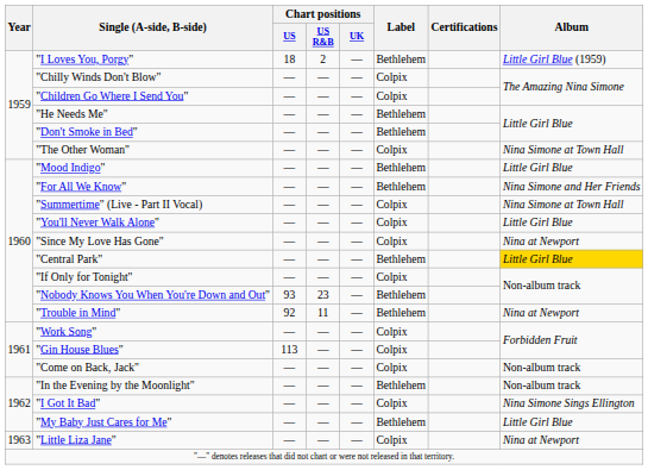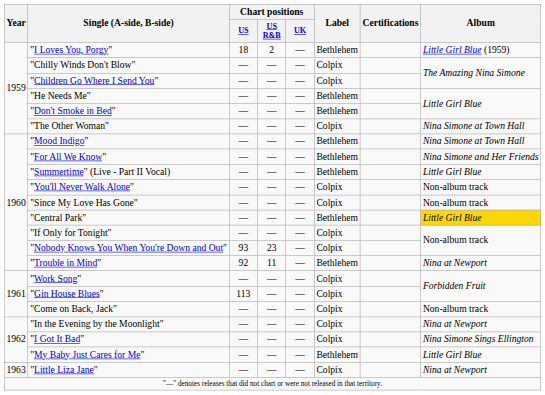 <table class="wikitable" style="text-align:center;">
 <tr>
 <th rowspan="2">Year</th>
 <th rowspan="2">Single (A-side, B-side)<br></th>
 <th colspan="3">Chart positions</th>
 <th rowspan="2">Label</th>
 <th rowspan="2">Certifications</th>
 <th rowspan="2">Album</th>
 </tr>
 <tr>
 <th scope="col" style="width:3em;font-size:85%;"><a href='#'>US</a><br></th>
 <th scope="col" style="width:3em;font-size:85%;"><a href='#'>US<br>R&B</a><br></th>
 <th scope="col" style="width:3em;font-size:85%;"><a href='#'>UK</a><br></th>
 </tr>
 <tr>
 <td rowspan="6">1959</td>
 <td style="text-align:left;">"<a href='#'>I Loves You, Porgy</a>"<br></td>
 <td>18</td>
 <td>2</td>
 <td>—</td>
 <td style="text-align:left;">Bethlehem</td>
 <td></td>
 <td style="text-align:left;"><em><a href='#'>Little Girl Blue</a></em> (1959)</td>
 </tr>
 <tr>
 <td style="text-align:left;">"Chilly Winds Don't Blow"<br></td>
 <td>—</td>
 <td>—</td>
 <td>—</td>
 <td style="text-align:left;">Colpix</td>
 <td></td>
 <td style="text-align:left;" rowspan=2><em>The Amazing Nina Simone</em></td>
 </tr>
 <tr>
 <td style="text-align:left;">"<a href='#'>Children Go Where I Send You</a>"<br></td>
 <td>—</td>
 <td>—</td>
 <td>—</td>
 <td style="text-align:left;">Colpix</td>
 <td></td>
 </tr>
 <tr>
 <td style="text-align:left;">"He Needs Me"<br></td>
 <td>—</td>
 <td>—</td>
 <td>—</td>
 <td style="text-align:left;">Bethlehem</td>
 <td></td>
 <td style="text-align:left;" rowspan=2><em>Little Girl Blue</em></td>
 </tr>
 <tr>
 <td style="text-align:left;">"<a href='#'>Don't Smoke in Bed</a>"<br></td>
 <td>—</td>
 <td>—</td>
 <td>—</td>
 <td style="text-align:left;">Bethlehem</td>
 <td></td>
 </tr>
 <tr>
 <td style="text-align:left;">"The Other Woman"<br></td>
 <td>—</td>
 <td>—</td>
 <td>—</td>
 <td style="text-align:left;">Colpix</td>
 <td></td>
 <td style="text-align:left;"><em>Nina Simone at Town Hall</em></td>
 </tr>
 <tr>
 <td rowspan="9">1960</td>
 <td style="text-align:left;">"<a href='#'>Mood Indigo</a>"<br></td>
 <td>—</td>
 <td>—</td>
 <td>—</td>
 <td style="text-align:left;">Bethlehem</td>
 <td></td>
-<td style="text-align:left;"><em>Little Girl Blue</em></td>
+<td style="text-align:left;"><em>Nina Simone at Town Hall</em></td>
 </tr>
 <tr>
 <td style="text-align:left;">"<a href='#'>For All We Know</a>"<br></td>
 <td>—</td>
 <td>—</td>
 <td>—</td>
 <td style="text-align:left;">Bethlehem</td>
 <td></td>
 <td style="text-align:left;"><em>Nina Simone and Her Friends</em></td>
 </tr>
 <tr>
 <td style="text-align:left;">"<a href='#'>Summertime</a>" (Live - Part II Vocal)<br></td>
 <td>—</td>
 <td>—</td>
 <td>—</td>
-<td style="text-align:left;">Colpix</td>
+<td style="text-align:left;">Bethlehem</td>
 <td></td>
-<td style="text-align:left;"><em>Nina Simone at Town Hall</em></td>
+<td style="text-align:left;"><em>Little Girl Blue</em></td>
 </tr>
 <tr>
 <td style="text-align:left;">"<a href='#'>You'll Never Walk Alone</a>"<br></td>
 <td>—</td>
 <td>—</td>
 <td>—</td>
 <td style="text-align:left;">Colpix</td>
 <td></td>
-<td style="text-align:left;"><em>Little Girl Blue</em></td>
+<td style="text-align:left;">Non-album track</td>
 </tr>
 <tr>
 <td style="text-align:left;">"Since My Love Has Gone"<br></td>
 <td>—</td>
 <td>—</td>
 <td>—</td>
 <td style="text-align:left;">Colpix</td>
 <td></td>
-<td style="text-align:left;"><em>Nina at Newport</em></td>
+<td style="text-align:left;">Non-album track</td>
 </tr>
 <tr>
 <td style="text-align:left;">"Central Park"<br></td>
 <td>—</td>
 <td>—</td>
 <td>—</td>
 <td style="text-align:left;">Bethlehem</td>
 <td></td>
 <td style="background: gold; text-align:left;"><em>Little Girl Blue</em></td>
 </tr>
 <tr>
 <td style="text-align:left;">"If Only for Tonight"<br></td>
 <td>—</td>
 <td>—</td>
 <td>—</td>
 <td style="text-align:left;">Colpix</td>
 <td></td>
 <td style="text-align:left;" rowspan="2">Non-album track</td>
 </tr>
 <tr>
 <td style="text-align:left;">"<a href='#'>Nobody Knows You When You're Down and Out</a>"<br></td>
 <td>93</td>
 <td>23</td>
 <td>—</td>
-<td style="text-align:left;">Bethlehem</td>
+<td style="text-align:left;">Colpix</td>
 <td></td>
 </tr>
 <tr>
 <td style="text-align:left;">"<a href='#'>Trouble in Mind</a>"<br></td>
 <td>92</td>
 <td>11</td>
 <td>—</td>
 <td style="text-align:left;">Bethlehem</td>
 <td></td>
 <td style="text-align:left;"><em>Nina at Newport</em></td>
 </tr>
 <tr>
 <td rowspan="3">1961</td>
 <td style="text-align:left;">"<a href='#'>Work Song</a>"<br></td>
 <td>—</td>
 <td>—</td>
 <td>—</td>
 <td style="text-align:left;">Colpix</td>
 <td></td>
 <td style="text-align:left;" rowspan="2"><em>Forbidden Fruit</em></td>
 </tr>
 <tr>
 <td style="text-align:left;">"<a href='#'>Gin House Blues</a>"<br></td>
 <td>113</td>
 <td>—</td>
 <td>—</td>
 <td style="text-align:left;">Colpix</td>
 <td></td>
 </tr>
 <tr>
 <td style="text-align:left;">"Come on Back, Jack"<br></td>
 <td>—</td>
 <td>—</td>
 <td>—</td>
 <td style="text-align:left;">Colpix</td>
 <td></td>
 <td style="text-align:left;">Non-album track</td>
 </tr>
 <tr>
 <td rowspan="3">1962</td>
 <td style="text-align:left;">"In the Evening by the Moonlight"<br></td>
 <td>—</td>
 <td>—</td>
 <td>—</td>
-<td style="text-align:left;">Bethlehem</td>
+<td style="text-align:left;">Colpix</td>
 <td></td>
-<td style="text-align:left;">Non-album track</td>
+<td style="text-align:left;"><em>Nina at Newport</em></td>
 </tr>
 <tr>
 <td style="text-align:left;">"<a href='#'>I Got It Bad</a>"<br></td>
 <td>—</td>
 <td>—</td>
 <td>—</td>
 <td style="text-align:left;">Colpix</td>
 <td></td>
 <td style="text-align:left;"><em>Nina Simone Sings Ellington</em></td>
 </tr>
 <tr>
 <td style="text-align:left;">"<a href='#'>My Baby Just Cares for Me</a>"<br></td>
 <td>—</td>
 <td>—</td>
 <td>—</td>
 <td style="text-align:left;">Bethlehem</td>
 <td></td>
 <td style="text-align:left;"><em>Little Girl Blue</em></td>
 </tr>
 <tr>
 <td>1963</td>
 <td style="text-align:left;">"<a href='#'>Little Liza Jane</a>"<br></td>
 <td>—</td>
 <td>—</td>
 <td>—</td>
 <td style="text-align:left;">Colpix</td>
 <td></td>
 <td style="text-align:left;"><em>Nina at Newport</em></td>
 </tr>
 <tr>
 <td colspan="8" style="text-align:center; font-size:9pt;">"—" denotes releases that did not chart or were not released in that territory.</td>
 </tr>
 </table>
